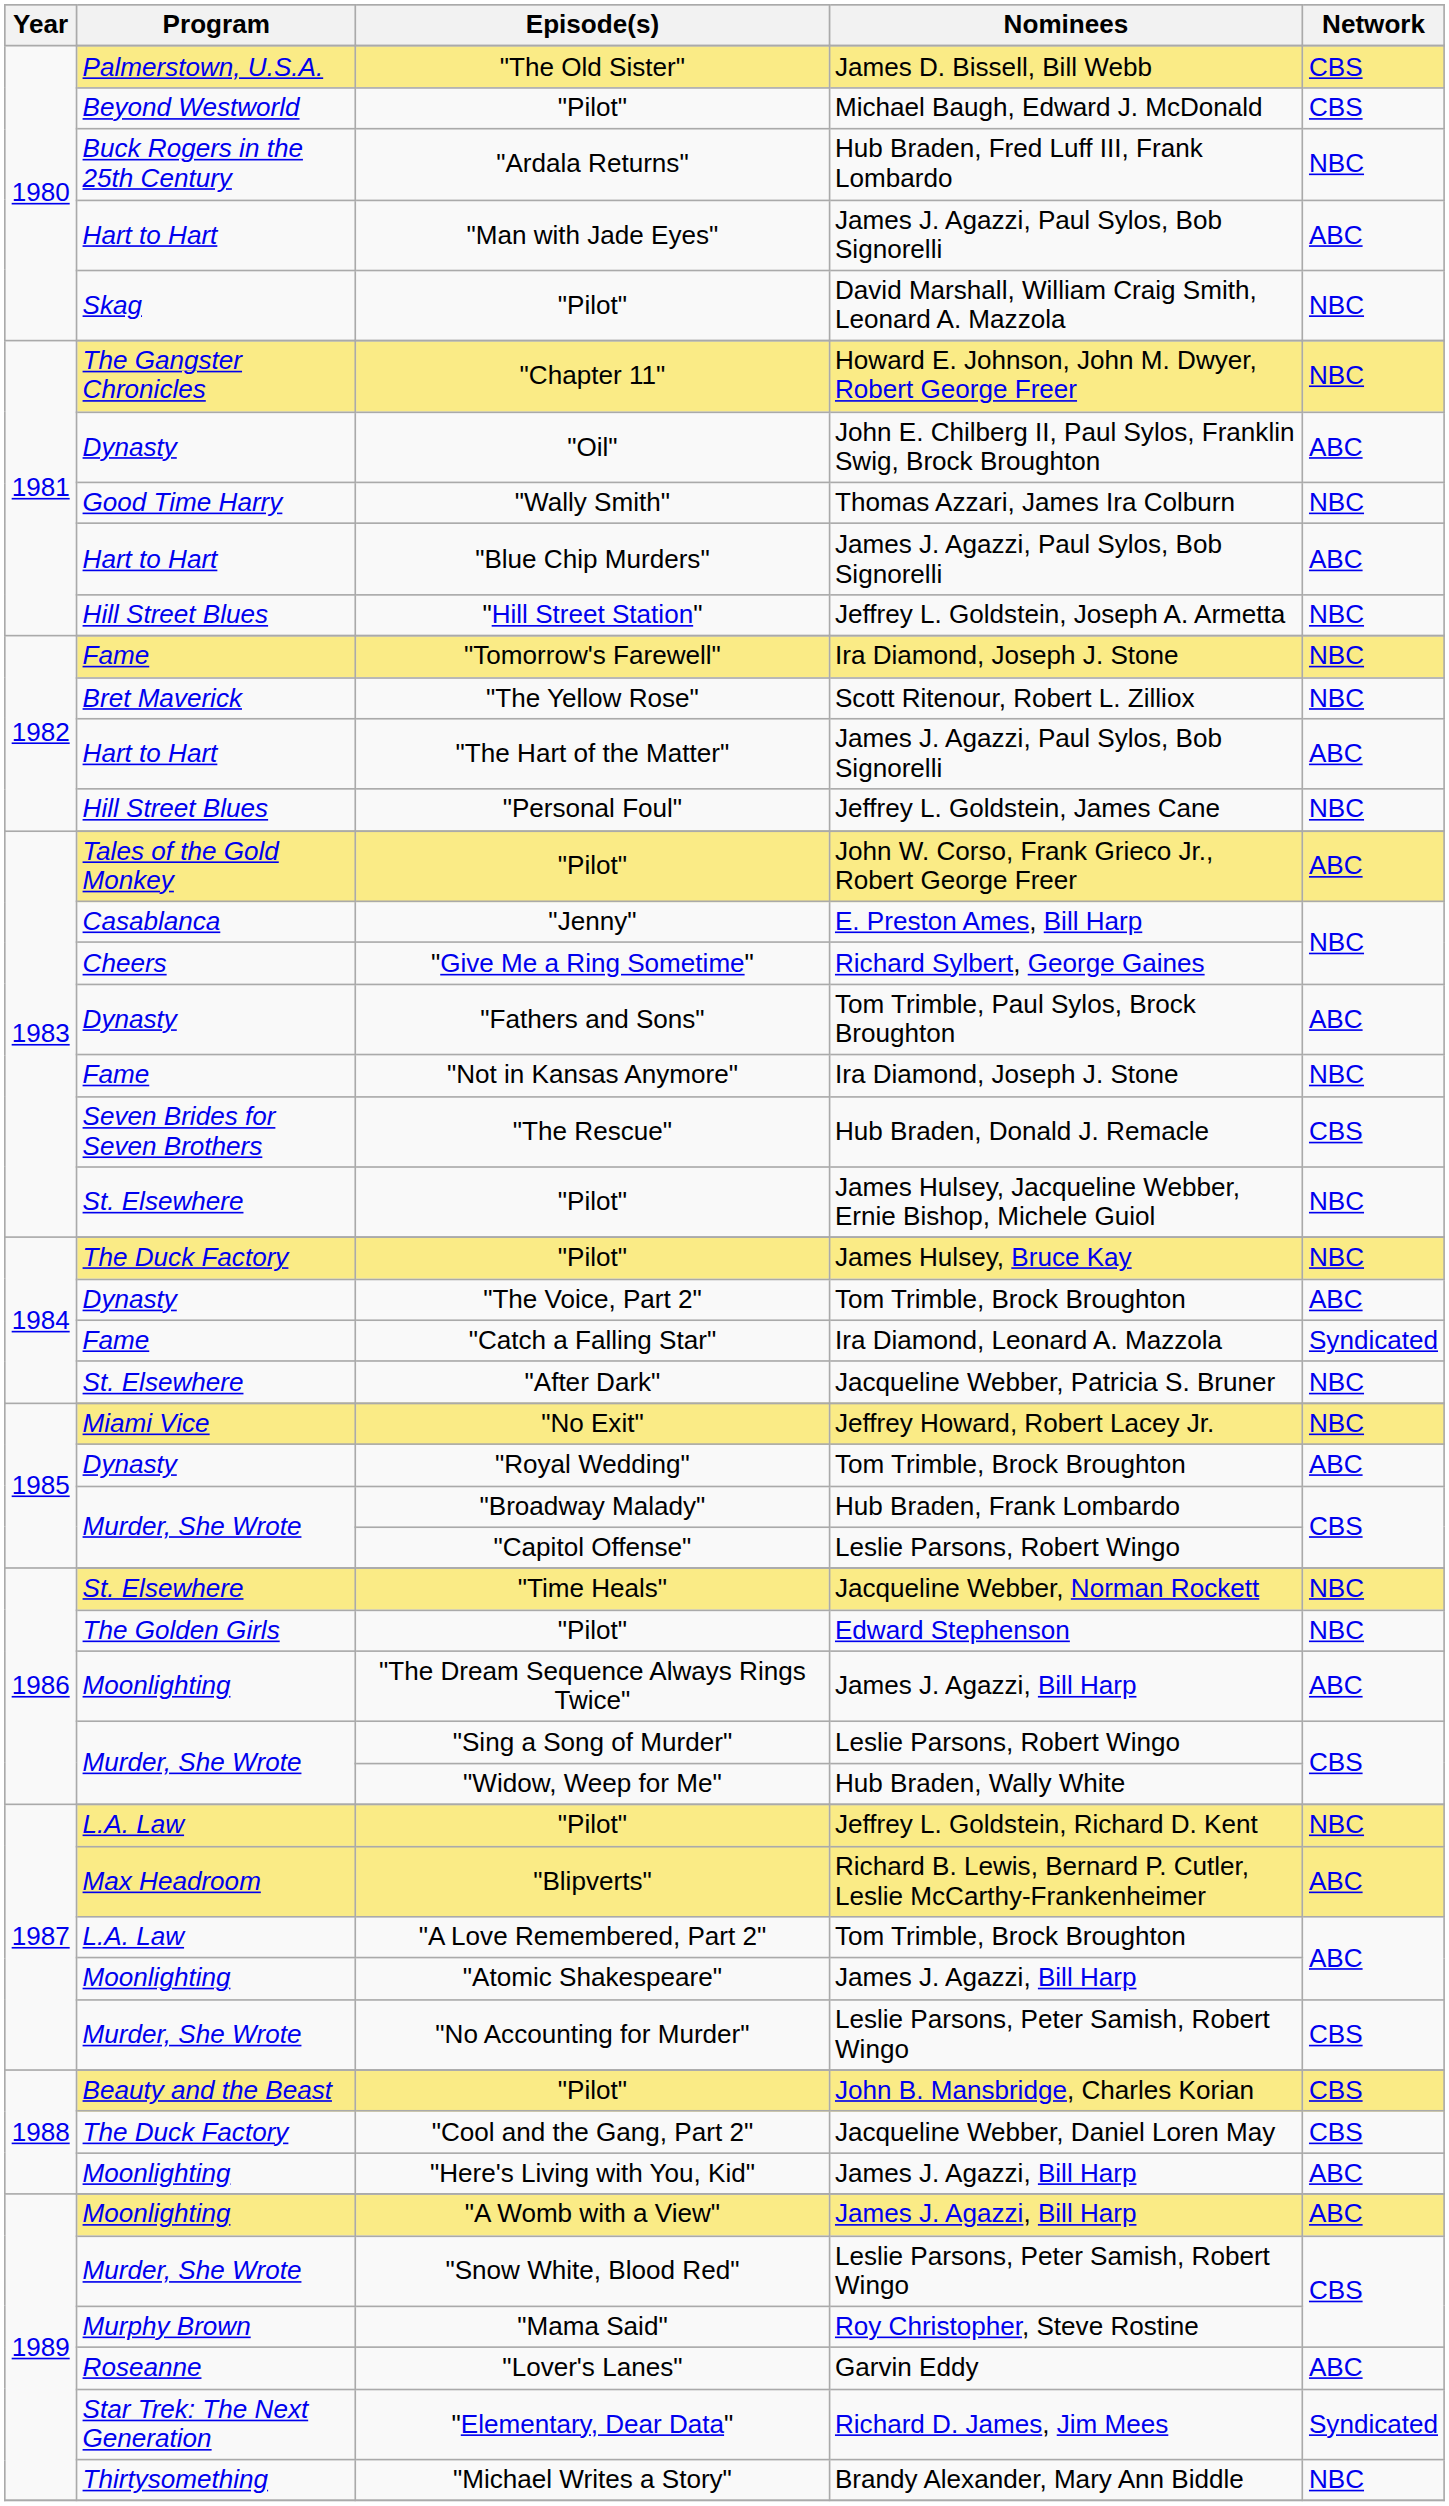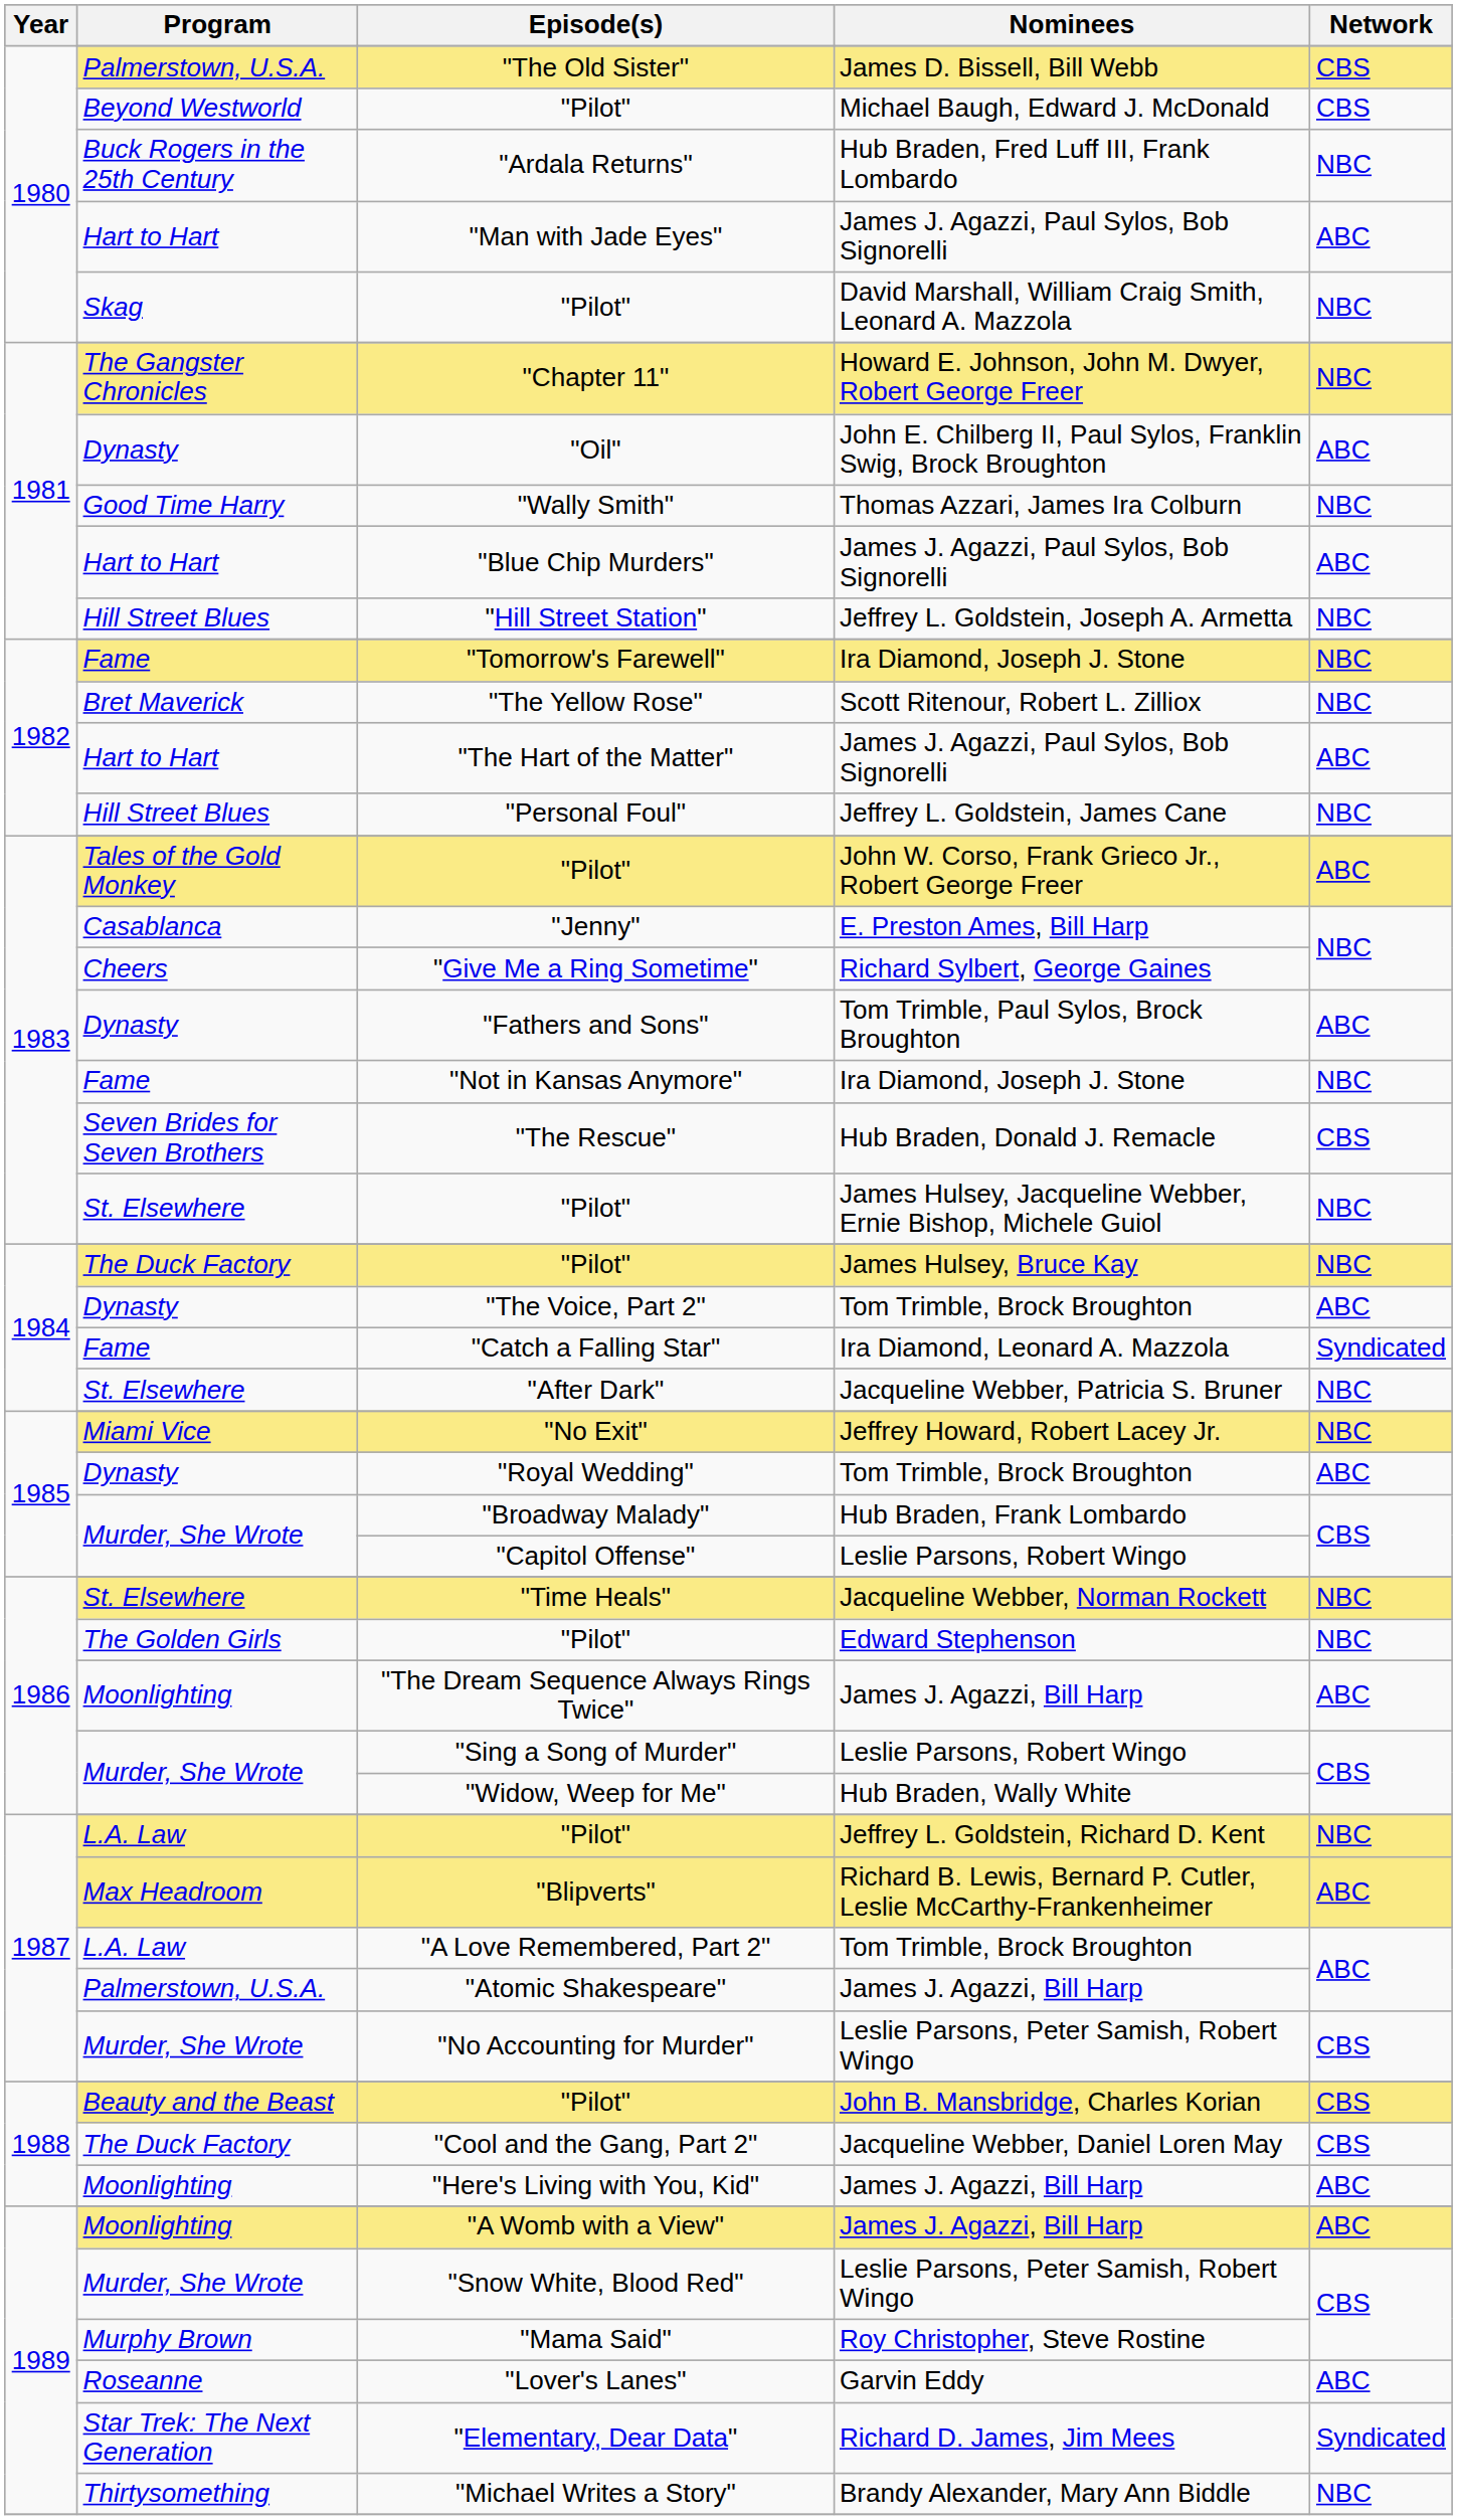 <table class="wikitable" style="width:100%">
 <tr bgcolor="#bebebe">
 <th width="5%">Year</th>
 <th width="20%">Program</th>
 <th width="35%">Episode(s)</th>
 <th width="35%">Nominees</th>
 <th width="5%">Network</th>
 </tr>
 <tr>
 <td rowspan=6 style="text-align:center"><a href='#'>1980</a><br></td>
 </tr>
 <tr style="background:#FAEB86">
 <td><em><a href='#'>Palmerstown, U.S.A.</a></em></td>
 <td align=center>"The Old Sister"</td>
 <td>James D. Bissell, Bill Webb</td>
 <td><a href='#'>CBS</a></td>
 </tr>
 <tr>
 <td><em><a href='#'>Beyond Westworld</a></em></td>
 <td align=center>"Pilot"</td>
 <td>Michael Baugh, Edward J. McDonald</td>
 <td><a href='#'>CBS</a></td>
 </tr>
 <tr>
 <td><em><a href='#'>Buck Rogers in the 25th Century</a></em></td>
 <td align=center>"Ardala Returns"</td>
 <td>Hub Braden, Fred Luff III, Frank Lombardo</td>
 <td><a href='#'>NBC</a></td>
 </tr>
 <tr>
 <td><em><a href='#'>Hart to Hart</a></em></td>
 <td align=center>"Man with Jade Eyes"</td>
 <td>James J. Agazzi, Paul Sylos, Bob Signorelli</td>
 <td><a href='#'>ABC</a></td>
 </tr>
 <tr>
 <td><em><a href='#'>Skag</a></em></td>
 <td align=center>"Pilot"</td>
 <td>David Marshall, William Craig Smith, Leonard A. Mazzola</td>
 <td><a href='#'>NBC</a></td>
 </tr>
 <tr>
 <td rowspan=6 style="text-align:center"><a href='#'>1981</a><br></td>
 </tr>
 <tr style="background:#FAEB86">
 <td><em><a href='#'>The Gangster Chronicles</a></em></td>
 <td align=center>"Chapter 11"</td>
 <td>Howard E. Johnson, John M. Dwyer, <a href='#'>Robert George Freer</a></td>
 <td><a href='#'>NBC</a></td>
 </tr>
 <tr>
 <td><em><a href='#'>Dynasty</a></em></td>
 <td align=center>"Oil"</td>
 <td>John E. Chilberg II, Paul Sylos, Franklin Swig, Brock Broughton</td>
 <td><a href='#'>ABC</a></td>
 </tr>
 <tr>
 <td><em><a href='#'>Good Time Harry</a></em></td>
 <td align=center>"Wally Smith"</td>
 <td>Thomas Azzari, James Ira Colburn</td>
 <td><a href='#'>NBC</a></td>
 </tr>
 <tr>
 <td><em><a href='#'>Hart to Hart</a></em></td>
 <td align=center>"Blue Chip Murders"</td>
 <td>James J. Agazzi, Paul Sylos, Bob Signorelli</td>
 <td><a href='#'>ABC</a></td>
 </tr>
 <tr>
 <td><em><a href='#'>Hill Street Blues</a></em></td>
 <td align=center>"<a href='#'>Hill Street Station</a>"</td>
 <td>Jeffrey L. Goldstein, Joseph A. Armetta</td>
 <td><a href='#'>NBC</a></td>
 </tr>
 <tr>
 <td rowspan=5 style="text-align:center"><a href='#'>1982</a><br></td>
 </tr>
 <tr style="background:#FAEB86">
 <td><em><a href='#'>Fame</a></em></td>
 <td align=center>"Tomorrow's Farewell"</td>
 <td>Ira Diamond, Joseph J. Stone</td>
 <td><a href='#'>NBC</a></td>
 </tr>
 <tr>
 <td><em><a href='#'>Bret Maverick</a></em></td>
 <td align=center>"The Yellow Rose"</td>
 <td>Scott Ritenour, Robert L. Zilliox</td>
 <td><a href='#'>NBC</a></td>
 </tr>
 <tr>
 <td><em><a href='#'>Hart to Hart</a></em></td>
 <td align=center>"The Hart of the Matter"</td>
 <td>James J. Agazzi, Paul Sylos, Bob Signorelli</td>
 <td><a href='#'>ABC</a></td>
 </tr>
 <tr>
 <td><em><a href='#'>Hill Street Blues</a></em></td>
 <td align=center>"Personal Foul"</td>
 <td>Jeffrey L. Goldstein, James Cane</td>
 <td><a href='#'>NBC</a></td>
 </tr>
 <tr>
 <td rowspan=8 style="text-align:center"><a href='#'>1983</a><br></td>
 </tr>
 <tr style="background:#FAEB86">
 <td><em><a href='#'>Tales of the Gold Monkey</a></em></td>
 <td align=center>"Pilot"</td>
 <td>John W. Corso, Frank Grieco Jr., Robert George Freer</td>
 <td><a href='#'>ABC</a></td>
 </tr>
 <tr>
 <td><em><a href='#'>Casablanca</a></em></td>
 <td align=center>"Jenny"</td>
 <td><a href='#'>E. Preston Ames</a>, <a href='#'>Bill Harp</a></td>
 <td rowspan=2><a href='#'>NBC</a></td>
 </tr>
 <tr>
 <td><em><a href='#'>Cheers</a></em></td>
 <td align=center>"<a href='#'>Give Me a Ring Sometime</a>"</td>
 <td><a href='#'>Richard Sylbert</a>, <a href='#'>George Gaines</a></td>
 </tr>
 <tr>
 <td><em><a href='#'>Dynasty</a></em></td>
 <td align=center>"Fathers and Sons"</td>
 <td>Tom Trimble, Paul Sylos, Brock Broughton</td>
 <td><a href='#'>ABC</a></td>
 </tr>
 <tr>
 <td><em><a href='#'>Fame</a></em></td>
 <td align=center>"Not in Kansas Anymore"</td>
 <td>Ira Diamond, Joseph J. Stone</td>
 <td><a href='#'>NBC</a></td>
 </tr>
 <tr>
 <td><em><a href='#'>Seven Brides for Seven Brothers</a></em></td>
 <td align=center>"The Rescue"</td>
 <td>Hub Braden, Donald J. Remacle</td>
 <td><a href='#'>CBS</a></td>
 </tr>
 <tr>
 <td><em><a href='#'>St. Elsewhere</a></em></td>
 <td align=center>"Pilot"</td>
 <td>James Hulsey, Jacqueline Webber, Ernie Bishop, Michele Guiol</td>
 <td><a href='#'>NBC</a></td>
 </tr>
 <tr>
 <td rowspan=5 style="text-align:center"><a href='#'>1984</a><br></td>
 </tr>
 <tr style="background:#FAEB86">
 <td><em><a href='#'>The Duck Factory</a></em></td>
 <td align=center>"Pilot"</td>
 <td>James Hulsey, <a href='#'>Bruce Kay</a></td>
 <td><a href='#'>NBC</a></td>
 </tr>
 <tr>
 <td><em><a href='#'>Dynasty</a></em></td>
 <td align=center>"The Voice, Part 2"</td>
 <td>Tom Trimble, Brock Broughton</td>
 <td><a href='#'>ABC</a></td>
 </tr>
 <tr>
 <td><em><a href='#'>Fame</a></em></td>
 <td align=center>"Catch a Falling Star"</td>
 <td>Ira Diamond, Leonard A. Mazzola</td>
 <td><a href='#'>Syndicated</a></td>
 </tr>
 <tr>
 <td><em><a href='#'>St. Elsewhere</a></em></td>
 <td align=center>"After Dark"</td>
 <td>Jacqueline Webber, Patricia S. Bruner</td>
 <td><a href='#'>NBC</a></td>
 </tr>
 <tr>
 <td rowspan=5 style="text-align:center"><a href='#'>1985</a><br></td>
 </tr>
 <tr style="background:#FAEB86">
 <td><em><a href='#'>Miami Vice</a></em></td>
 <td align=center>"No Exit"</td>
 <td>Jeffrey Howard, Robert Lacey Jr.</td>
 <td><a href='#'>NBC</a></td>
 </tr>
 <tr>
 <td><em><a href='#'>Dynasty</a></em></td>
 <td align=center>"Royal Wedding"</td>
 <td>Tom Trimble, Brock Broughton</td>
 <td><a href='#'>ABC</a></td>
 </tr>
 <tr>
 <td rowspan=2><em><a href='#'>Murder, She Wrote</a></em></td>
 <td align=center>"Broadway Malady"</td>
 <td>Hub Braden, Frank Lombardo</td>
 <td rowspan=2><a href='#'>CBS</a></td>
 </tr>
 <tr>
 <td align=center>"Capitol Offense"</td>
 <td>Leslie Parsons, Robert Wingo</td>
 </tr>
 <tr>
 <td rowspan=6 style="text-align:center"><a href='#'>1986</a><br></td>
 </tr>
 <tr style="background:#FAEB86">
 <td><em><a href='#'>St. Elsewhere</a></em></td>
 <td align=center>"Time Heals"</td>
 <td>Jacqueline Webber, <a href='#'>Norman Rockett</a></td>
 <td><a href='#'>NBC</a></td>
 </tr>
 <tr>
 <td><em><a href='#'>The Golden Girls</a></em></td>
 <td align=center>"Pilot"</td>
 <td><a href='#'>Edward Stephenson</a></td>
 <td><a href='#'>NBC</a></td>
 </tr>
 <tr>
 <td><em><a href='#'>Moonlighting</a></em></td>
 <td align=center>"The Dream Sequence Always Rings Twice"</td>
 <td>James J. Agazzi, <a href='#'>Bill Harp</a></td>
 <td><a href='#'>ABC</a></td>
 </tr>
 <tr>
 <td rowspan=2><em><a href='#'>Murder, She Wrote</a></em></td>
 <td align=center>"Sing a Song of Murder"</td>
 <td>Leslie Parsons, Robert Wingo</td>
 <td rowspan=2><a href='#'>CBS</a></td>
 </tr>
 <tr>
 <td align=center>"Widow, Weep for Me"</td>
 <td>Hub Braden, Wally White</td>
 </tr>
 <tr>
 <td rowspan=6 style="text-align:center"><a href='#'>1987</a><br></td>
 </tr>
 <tr style="background:#FAEB86">
 <td><em><a href='#'>L.A. Law</a></em></td>
 <td align=center>"Pilot"</td>
 <td>Jeffrey L. Goldstein, Richard D. Kent</td>
 <td><a href='#'>NBC</a></td>
 </tr>
 <tr style="background:#FAEB86">
 <td><em><a href='#'>Max Headroom</a></em></td>
 <td align=center>"Blipverts"</td>
 <td>Richard B. Lewis, Bernard P. Cutler, Leslie McCarthy-Frankenheimer</td>
 <td><a href='#'>ABC</a></td>
 </tr>
 <tr>
 <td><em><a href='#'>L.A. Law</a></em></td>
 <td align=center>"A Love Remembered, Part 2"</td>
 <td>Tom Trimble, Brock Broughton</td>
 <td rowspan=2><a href='#'>ABC</a></td>
 </tr>
 <tr>
-<td><em><a href='#'>Moonlighting</a></em></td>
+<td><em><a href='#'>Palmerstown, U.S.A.</a></em></td>
 <td align=center>"Atomic Shakespeare"</td>
 <td>James J. Agazzi, <a href='#'>Bill Harp</a></td>
 </tr>
 <tr>
 <td><em><a href='#'>Murder, She Wrote</a></em></td>
 <td align=center>"No Accounting for Murder"</td>
 <td>Leslie Parsons, Peter Samish, Robert Wingo</td>
 <td><a href='#'>CBS</a></td>
 </tr>
 <tr>
 <td rowspan=4 style="text-align:center"><a href='#'>1988</a><br></td>
 </tr>
 <tr style="background:#FAEB86">
 <td><em><a href='#'>Beauty and the Beast</a></em></td>
 <td align=center>"Pilot"</td>
 <td><a href='#'>John B. Mansbridge</a>, Charles Korian</td>
 <td><a href='#'>CBS</a></td>
 </tr>
 <tr>
 <td><em><a href='#'>The Duck Factory</a></em></td>
 <td align=center>"Cool and the Gang, Part 2"</td>
 <td>Jacqueline Webber, Daniel Loren May</td>
 <td><a href='#'>CBS</a></td>
 </tr>
 <tr>
 <td><em><a href='#'>Moonlighting</a></em></td>
 <td align=center>"Here's Living with You, Kid"</td>
 <td>James J. Agazzi, <a href='#'>Bill Harp</a></td>
 <td><a href='#'>ABC</a></td>
 </tr>
 <tr>
 <td rowspan=7 style="text-align:center"><a href='#'>1989</a><br></td>
 </tr>
 <tr style="background:#FAEB86">
 <td><em><a href='#'>Moonlighting</a></em></td>
 <td align=center>"A Womb with a View"</td>
 <td><a href='#'>James J. Agazzi</a>, <a href='#'>Bill Harp</a></td>
 <td><a href='#'>ABC</a></td>
 </tr>
 <tr>
 <td><em><a href='#'>Murder, She Wrote</a></em></td>
 <td align=center>"Snow White, Blood Red"</td>
 <td>Leslie Parsons, Peter Samish, Robert Wingo</td>
 <td rowspan=2><a href='#'>CBS</a></td>
 </tr>
 <tr>
 <td><em><a href='#'>Murphy Brown</a></em></td>
 <td align=center>"Mama Said"</td>
 <td><a href='#'>Roy Christopher</a>, Steve Rostine</td>
 </tr>
 <tr>
 <td><em><a href='#'>Roseanne</a></em></td>
 <td align=center>"Lover's Lanes"</td>
 <td>Garvin Eddy</td>
 <td><a href='#'>ABC</a></td>
 </tr>
 <tr>
 <td><em><a href='#'>Star Trek: The Next Generation</a></em></td>
 <td align=center>"<a href='#'>Elementary, Dear Data</a>"</td>
 <td><a href='#'>Richard D. James</a>, <a href='#'>Jim Mees</a></td>
 <td><a href='#'>Syndicated</a></td>
 </tr>
 <tr>
 <td><em><a href='#'>Thirtysomething</a></em></td>
 <td align=center>"Michael Writes a Story"</td>
 <td>Brandy Alexander, Mary Ann Biddle</td>
 <td><a href='#'>NBC</a></td>
 </tr>
 <tr>
 </tr>
 </table>
